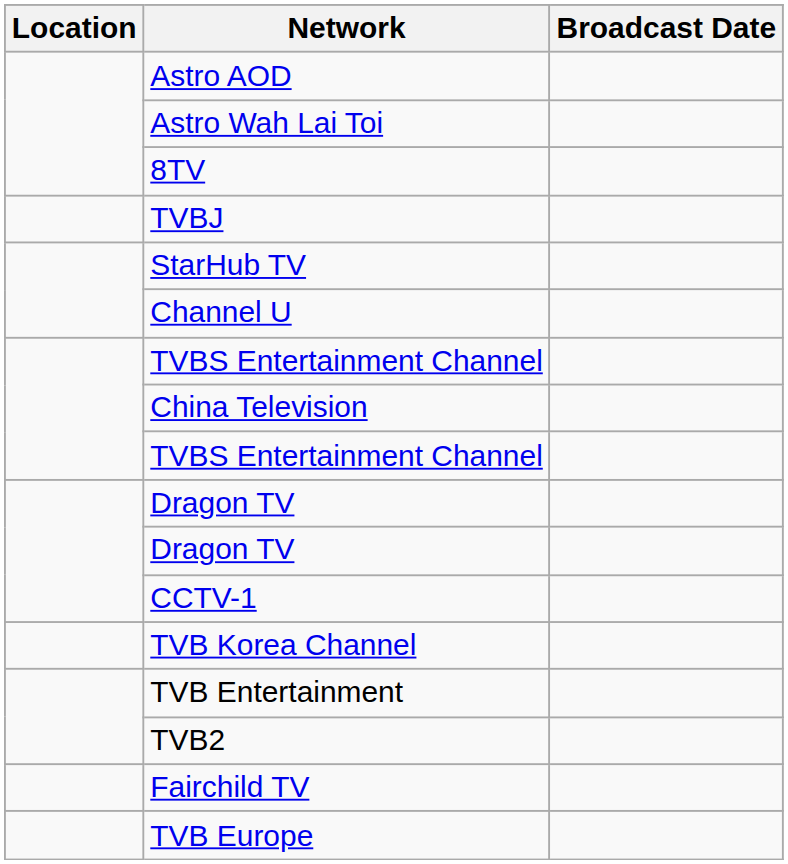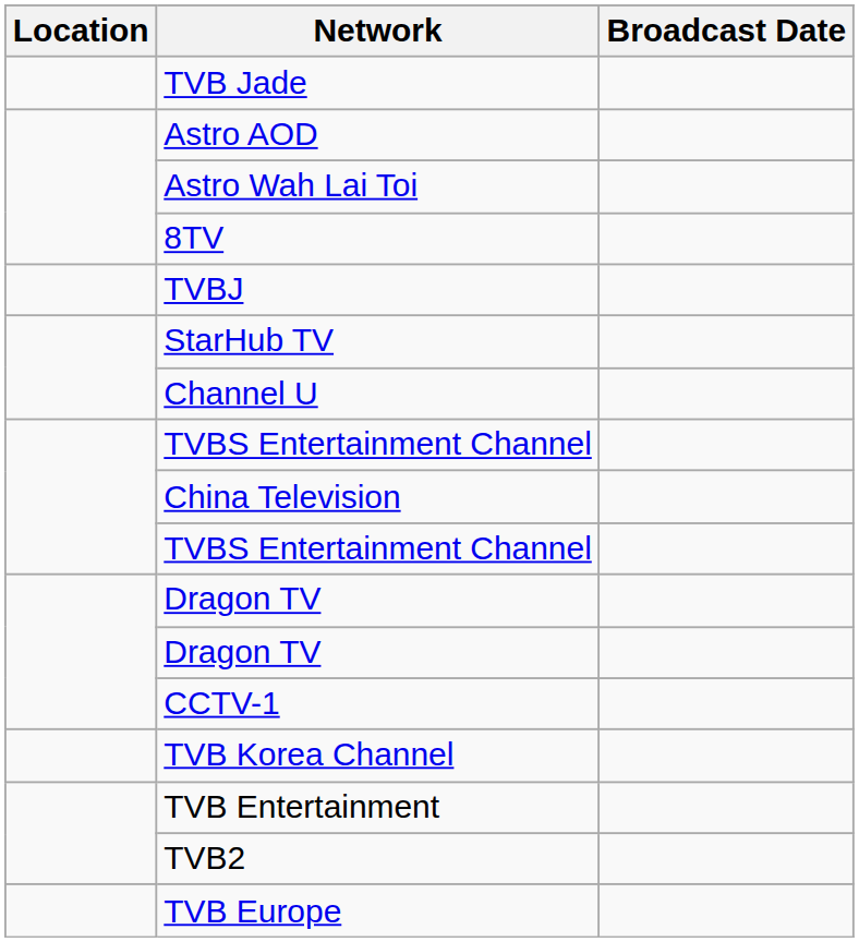 <table class="wikitable sortable plainrowheaders">
 <tr>
 <th>Location</th>
 <th>Network</th>
 <th>Broadcast Date</th>
+</tr>
+<tr>
+<td></td>
+<td><a href='#'>TVB Jade</a></td>
+<td></td>
 </tr>
 <tr>
 <td rowspan=3></td>
 <td><a href='#'>Astro AOD</a></td>
 <td></td>
 </tr>
 <tr>
 <td><a href='#'>Astro Wah Lai Toi</a></td>
 <td></td>
 </tr>
 <tr>
 <td><a href='#'>8TV</a></td>
 <td></td>
 </tr>
 <tr>
 <td></td>
 <td><a href='#'>TVBJ</a></td>
 <td></td>
 </tr>
 <tr>
 <td rowspan=2></td>
 <td><a href='#'>StarHub TV</a></td>
 <td></td>
 </tr>
 <tr>
 <td><a href='#'>Channel U</a></td>
 <td></td>
 </tr>
 <tr>
 <td rowspan=3></td>
 <td><a href='#'>TVBS Entertainment Channel</a></td>
 <td></td>
 </tr>
 <tr>
 <td><a href='#'>China Television</a></td>
 <td></td>
 </tr>
 <tr>
 <td><a href='#'>TVBS Entertainment Channel</a></td>
 <td></td>
 </tr>
 <tr>
 <td rowspan=3></td>
 <td><a href='#'>Dragon TV</a></td>
 <td></td>
 </tr>
 <tr>
 <td><a href='#'>Dragon TV</a></td>
 <td></td>
 </tr>
 <tr>
 <td><a href='#'>CCTV-1</a></td>
 <td></td>
 </tr>
 <tr>
 <td></td>
 <td><a href='#'>TVB Korea Channel</a></td>
 <td></td>
 </tr>
 <tr>
 <td rowspan=2></td>
 <td>TVB Entertainment</td>
 <td></td>
 </tr>
 <tr>
 <td>TVB2</td>
 <td></td>
 </tr>
 <tr>
 <td></td>
-<td><a href='#'>Fairchild TV</a></td>
-<td></td>
-</tr>
-<tr>
-<td></td>
 <td><a href='#'>TVB Europe</a></td>
 <td></td>
 </tr>
 </table>
